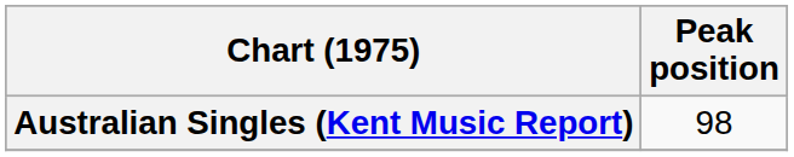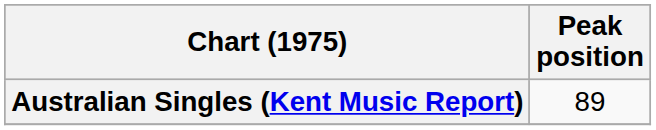 <table class="wikitable sortable plainrowheaders" style="text-align:center">
 <tr>
 <th>Chart (1975)</th>
 <th>Peak<br>position</th>
 </tr>
 <tr>
 <th scope="row">Australian Singles (<a href='#'>Kent Music Report</a>)</th>
-<td align="center">98</td>
+<td align="center">89</td>
 </tr>
 <tr>
 </tr>
 <tr>
 </tr>
 <tr>
 </tr>
 </table>
